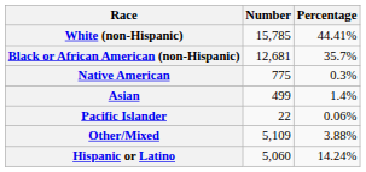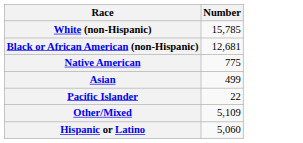 <table class="wikitable" style="text-align:right">
 <tr>
 <th scope="col">Race</th>
 <th scope="col">Number</th>
-<th scope="col">Percentage</th>
 </tr>
 <tr>
 <th scope="row"><a href='#'>White</a> (non-Hispanic)</th>
 <td>15,785</td>
-<td>44.41%</td>
 </tr>
 <tr>
 <th scope="row"><a href='#'>Black or African American</a> (non-Hispanic)</th>
 <td>12,681</td>
-<td>35.7%</td>
 </tr>
 <tr>
 <th scope="row"><a href='#'>Native American</a></th>
 <td>775</td>
-<td>0.3%</td>
 </tr>
 <tr>
 <th scope="row"><a href='#'>Asian</a></th>
 <td>499</td>
-<td>1.4%</td>
 </tr>
 <tr>
 <th scope="row"><a href='#'>Pacific Islander</a></th>
 <td>22</td>
-<td>0.06%</td>
 </tr>
 <tr>
 <th scope="row"><a href='#'>Other/Mixed</a></th>
 <td>5,109</td>
-<td>3.88%</td>
 </tr>
 <tr>
 <th scope="row"><a href='#'>Hispanic</a> or <a href='#'>Latino</a></th>
 <td>5,060</td>
-<td>14.24%</td>
 </tr>
 </table>
